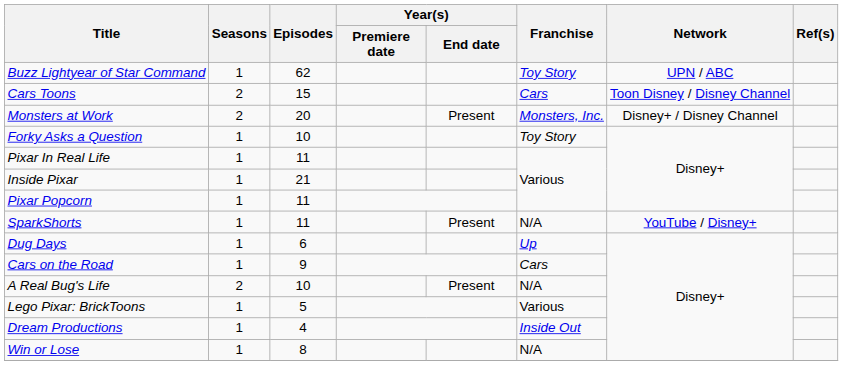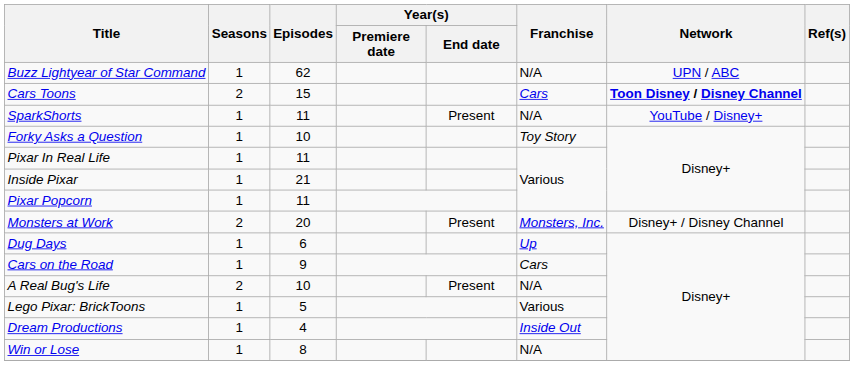 <table class="wikitable sortable">
 <tr>
 <th rowspan="2">Title</th>
 <th rowspan="2">Seasons</th>
 <th rowspan="2">Episodes</th>
 <th colspan="2">Year(s)</th>
 <th rowspan="2">Franchise</th>
 <th rowspan="2">Network</th>
 <th rowspan="2">Ref(s)</th>
 </tr>
 <tr>
 <th width="100">Premiere date</th>
 <th width="100">End date</th>
 </tr>
 <tr>
 <td><em><a href='#'>Buzz Lightyear of Star Command</a></em></td>
 <td style="text-align:center;">1</td>
 <td style="text-align:center;">62</td>
 <td style="text-align:center;"></td>
 <td style="text-align:center;"></td>
-<td><em><a href='#'>Toy Story</a></em></td>
+<td>N/A</td>
 <td style="text-align:center;"><a href='#'>UPN</a> / <a href='#'>ABC</a></td>
 <td style="text-align:center;"></td>
 </tr>
 <tr>
 <td><em><a href='#'>Cars Toons</a></em></td>
 <td style="text-align:center;">2</td>
 <td style="text-align:center;">15</td>
 <td style="text-align:center;"></td>
 <td style="text-align:center;"></td>
 <td><em><a href='#'>Cars</a></em></td>
-<td style="text-align:center;"><a href='#'>Toon Disney</a>  / <a href='#'>Disney Channel</a> </td>
+<td style="text-align:center;"><strong><a href='#'>Toon Disney</a>  / <a href='#'>Disney Channel</a> </strong></td>
 <td style="text-align:center;"></td>
 </tr>
 <tr>
-<td><em><a href='#'>Monsters at Work</a></em></td>
-<td style="text-align:center;">2</td>
-<td style="text-align:center;">20</td>
+<td><em><a href='#'>SparkShorts</a></em></td>
+<td style="text-align:center;">1</td>
+<td style="text-align:center;">11</td>
 <td style="text-align:center;"></td>
 <td style="text-align:center;">Present</td>
-<td><em><a href='#'>Monsters, Inc.</a></em></td>
-<td style="text-align:center;">Disney+  / Disney Channel </td>
+<td>N/A</td>
+<td style="text-align:center;"><a href='#'>YouTube</a>  / <a href='#'>Disney+</a> </td>
 <td style="text-align:center;"></td>
 </tr>
 <tr>
 <td><em><a href='#'>Forky Asks a Question</a></em></td>
 <td style="text-align:center;">1</td>
 <td style="text-align:center;">10</td>
 <td style="text-align:center;"></td>
 <td style="text-align:center;"></td>
 <td><em>Toy Story</em></td>
 <td style="text-align:center;" rowspan="4">Disney+</td>
 <td style="text-align:center;"></td>
 </tr>
 <tr>
 <td><em>Pixar In Real Life</em></td>
 <td style="text-align:center;">1</td>
 <td style="text-align:center;">11</td>
 <td style="text-align:center;"></td>
 <td style="text-align:center;"></td>
 <td rowspan="3">Various</td>
 <td style="text-align:center;"></td>
 </tr>
 <tr>
 <td><em>Inside Pixar</em></td>
 <td style="text-align:center;">1</td>
 <td style="text-align:center;">21</td>
 <td style="text-align:center;"></td>
 <td style="text-align:center;"></td>
 <td style="text-align:center;"></td>
 </tr>
 <tr>
 <td><em><a href='#'>Pixar Popcorn</a></em></td>
 <td style="text-align:center;">1</td>
 <td style="text-align:center;">11</td>
 <td style="text-align:center;" colspan="2"></td>
 <td style="text-align:center;"></td>
 </tr>
 <tr>
-<td><em><a href='#'>SparkShorts</a></em></td>
-<td style="text-align:center;">1</td>
-<td style="text-align:center;">11</td>
+<td><em><a href='#'>Monsters at Work</a></em></td>
+<td style="text-align:center;">2</td>
+<td style="text-align:center;">20</td>
 <td style="text-align:center;"></td>
 <td style="text-align:center;">Present</td>
-<td>N/A</td>
-<td style="text-align:center;"><a href='#'>YouTube</a>  / <a href='#'>Disney+</a> </td>
+<td><em><a href='#'>Monsters, Inc.</a></em></td>
+<td style="text-align:center;">Disney+  / Disney Channel </td>
 <td style="text-align:center;"></td>
 </tr>
 <tr>
 <td><em><a href='#'>Dug Days</a></em></td>
 <td style="text-align:center;">1</td>
 <td style="text-align:center;">6</td>
 <td style="text-align:center;"></td>
 <td style="text-align:center;"></td>
 <td><em><a href='#'>Up</a></em></td>
 <td style="text-align:center;" rowspan="6">Disney+</td>
 <td style="text-align:center;"></td>
 </tr>
 <tr>
 <td><em><a href='#'>Cars on the Road</a></em></td>
 <td style="text-align:center;">1</td>
 <td style="text-align:center;">9</td>
 <td style="text-align:center;" colspan="2"></td>
 <td><em>Cars</em></td>
 <td style="text-align:center;"></td>
 </tr>
 <tr>
 <td><em>A Real Bug's Life</em></td>
 <td style="text-align:center;">2</td>
 <td style="text-align:center;">10</td>
 <td style="text-align:center;"></td>
 <td style="text-align:center;">Present</td>
 <td>N/A</td>
 <td style="text-align:center;"></td>
 </tr>
 <tr>
 <td><em>Lego Pixar: BrickToons</em></td>
 <td style="text-align:center;">1</td>
 <td style="text-align:center;">5</td>
 <td style="text-align:center;" colspan="2"></td>
 <td>Various</td>
 <td style="text-align:center;"></td>
 </tr>
 <tr>
 <td><em><a href='#'>Dream Productions</a></em></td>
 <td style="text-align:center;">1</td>
 <td style="text-align:center;">4</td>
 <td style="text-align:center;" colspan="2"></td>
 <td><em><a href='#'>Inside Out</a></em></td>
 <td style="text-align:center;"></td>
 </tr>
 <tr>
 <td><em><a href='#'>Win or Lose</a></em></td>
 <td style="text-align:center;">1</td>
 <td style="text-align:center;">8</td>
 <td style="text-align:center;"></td>
 <td style="text-align:center;"></td>
 <td>N/A</td>
 <td style="text-align:center;"></td>
 </tr>
 <tr>
 </tr>
 </table>
